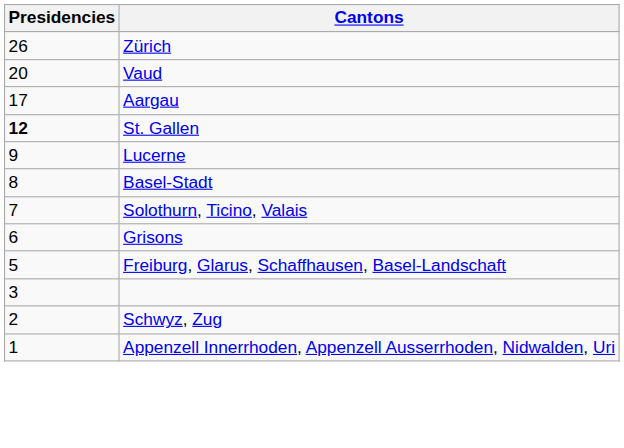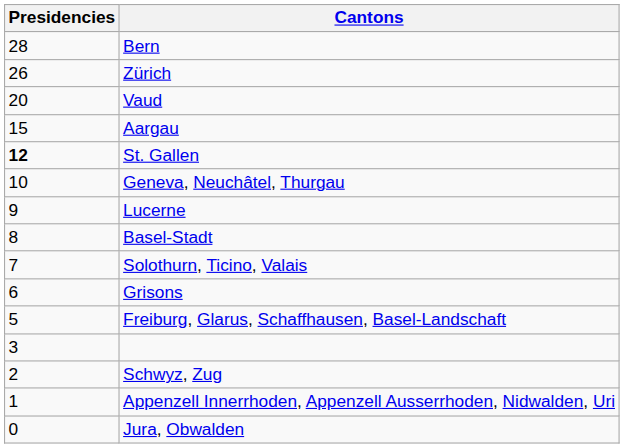 <table class="wikitable">
 <tr style="background:#efefef">
 <th>Presidencies</th>
 <th><a href='#'>Cantons</a></th>
+</tr>
+<tr>
+<td>28</td>
+<td><a href='#'>Bern</a></td>
 </tr>
 <tr>
 <td>26</td>
 <td><a href='#'>Zürich</a></td>
 </tr>
 <tr>
 <td>20</td>
 <td><a href='#'>Vaud</a></td>
 </tr>
 <tr>
-<td>17</td>
+<td>15</td>
 <td><a href='#'>Aargau</a></td>
 </tr>
 <tr>
 <td><strong>12</strong></td>
 <td><a href='#'>St. Gallen</a></td>
+</tr>
+<tr>
+<td>10</td>
+<td><a href='#'>Geneva</a>, <a href='#'>Neuchâtel</a>, <a href='#'>Thurgau</a></td>
 </tr>
 <tr>
 <td>9</td>
 <td><a href='#'>Lucerne</a></td>
 </tr>
 <tr>
 <td>8</td>
 <td><a href='#'>Basel-Stadt</a></td>
 </tr>
 <tr>
 <td>7</td>
 <td><a href='#'>Solothurn</a>, <a href='#'>Ticino</a>, <a href='#'>Valais</a></td>
 </tr>
 <tr>
 <td>6</td>
 <td><a href='#'>Grisons</a></td>
 </tr>
 <tr>
 <td>5</td>
 <td><a href='#'>Freiburg</a>, <a href='#'>Glarus</a>, <a href='#'>Schaffhausen</a>, <a href='#'>Basel-Landschaft</a></td>
 </tr>
 <tr>
 <td>3</td>
 <td></td>
 </tr>
 <tr>
 <td>2</td>
 <td><a href='#'>Schwyz</a>, <a href='#'>Zug</a></td>
 </tr>
 <tr>
 <td>1</td>
 <td><a href='#'>Appenzell Innerrhoden</a>, <a href='#'>Appenzell Ausserrhoden</a>, <a href='#'>Nidwalden</a>, <a href='#'>Uri</a></td>
 </tr>
+<tr>
+<td>0</td>
+<td><a href='#'>Jura</a>, <a href='#'>Obwalden</a></td>
+</tr>
 </table>
